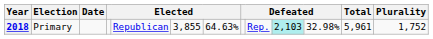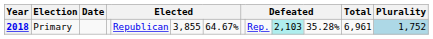 <table class="wikitable">
 <tr>
 <th>Year</th>
 <th>Election</th>
 <th>Date</th>
 <th colspan="4">Elected</th>
 <th colspan="4">Defeated</th>
 <th>Total</th>
 <th>Plurality</th>
 </tr>
 <tr>
 <th valign="top"><a href='#'>2018</a></th>
 <td valign="top">Primary</td>
 <td valign="top"></td>
 <td valign="top"></td>
 <td valign="top" ><a href='#'>Republican</a></td>
 <td align="right" valign="top">3,855</td>
-<td align="right" valign="top">64.63%</td>
+<td align="right" valign="top">64.67%</td>
 <td valign="top"></td>
 <td valign="top" ><a href='#'>Rep.</a></td>
 <td align="right" valign="top" style="background: paleturquoise;">2,103</td>
-<td align="right" valign="top">32.98%</td>
-<td align="right" valign="top">5,961</td>
-<td align="right" valign="top">1,752</td>
+<td align="right" valign="top">35.28%</td>
+<td align="right" valign="top">6,961</td>
+<td align="right" valign="top" style="background: lightblue;">1,752</td>
 </tr>
 </table>
